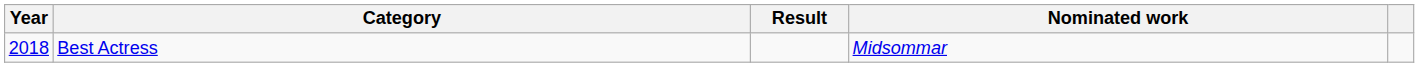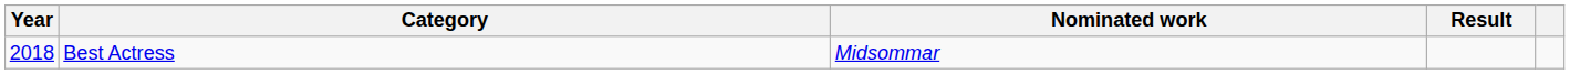 <table class="wikitable sortable">
 <tr>
 <th scope="col" style="width:1em;">Year</th>
 <th scope="col" style="width:39em;">Category</th>
+<th scope="col" style="width:30em;">Nominated work</th>
 <th scope="col" style="width:5em;">Result</th>
-<th scope="col" style="width:30em;">Nominated work</th>
 <th scope="col" style="width:1em;"class="unsortable"></th>
 </tr>
 <tr>
 <td><a href='#'>2018</a></td>
 <td><a href='#'>Best Actress</a></td>
+<td><em><a href='#'>Midsommar</a></em></td>
 <td></td>
-<td><em><a href='#'>Midsommar</a></em></td>
 <td align="center"></td>
 </tr>
 </table>
